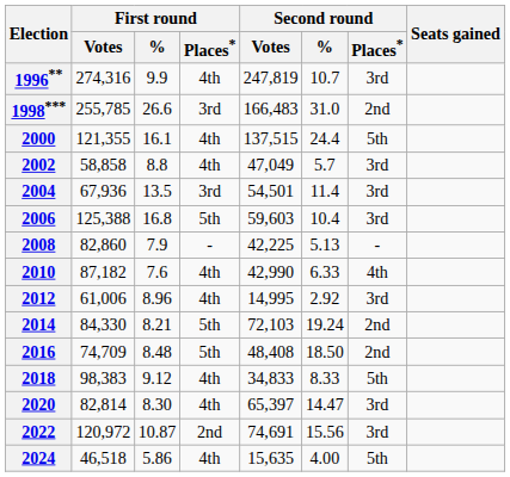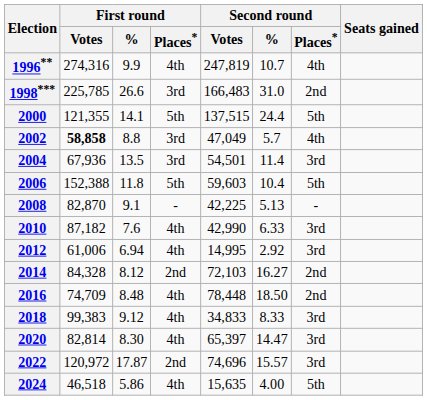 <table class=wikitable style=text-align:center>
 <tr>
 <th rowspan=2>Election</th>
 <th colspan=3>First round</th>
 <th colspan=3>Second round</th>
 <th rowspan=2>Seats gained</th>
 </tr>
 <tr>
 <th>Votes</th>
 <th>%</th>
 <th>Places<sup>*</sup></th>
 <th>Votes</th>
 <th>%</th>
 <th>Places<sup>*</sup></th>
 </tr>
 <tr>
 <th><a href='#'>1996</a><sup>**</sup></th>
 <td>274,316</td>
 <td>9.9</td>
 <td>4th</td>
 <td>247,819</td>
 <td>10.7</td>
-<td>3rd</td>
+<td>4th</td>
 <td></td>
 </tr>
 <tr>
 <th><a href='#'>1998</a><sup>***</sup></th>
-<td>255,785</td>
+<td>225,785</td>
 <td>26.6</td>
 <td>3rd</td>
 <td>166,483</td>
 <td>31.0</td>
 <td>2nd</td>
 <td></td>
 </tr>
 <tr>
 <th><a href='#'>2000</a></th>
 <td>121,355</td>
-<td>16.1</td>
-<td>4th</td>
+<td>14.1</td>
+<td>5th</td>
 <td>137,515</td>
 <td>24.4</td>
 <td>5th</td>
 <td></td>
 </tr>
 <tr>
 <th><a href='#'>2002</a></th>
-<td>58,858</td>
+<td><strong>58,858</strong></td>
 <td>8.8</td>
-<td>4th</td>
+<td>3rd</td>
 <td>47,049</td>
 <td>5.7</td>
-<td>3rd</td>
+<td>4th</td>
 <td></td>
 </tr>
 <tr>
 <th><a href='#'>2004</a></th>
 <td>67,936</td>
 <td>13.5</td>
 <td>3rd</td>
 <td>54,501</td>
 <td>11.4</td>
 <td>3rd</td>
 <td></td>
 </tr>
 <tr>
 <th><a href='#'>2006</a></th>
-<td>125,388</td>
-<td>16.8</td>
+<td>152,388</td>
+<td>11.8</td>
 <td>5th</td>
 <td>59,603</td>
 <td>10.4</td>
-<td>3rd</td>
+<td>5th</td>
 <td></td>
 </tr>
 <tr>
 <th><a href='#'>2008</a></th>
-<td>82,860</td>
-<td>7.9</td>
+<td>82,870</td>
+<td>9.1</td>
 <td>-</td>
 <td>42,225</td>
 <td>5.13</td>
 <td>-</td>
 <td></td>
 </tr>
 <tr>
 <th><a href='#'>2010</a></th>
 <td>87,182</td>
 <td>7.6</td>
 <td>4th</td>
 <td>42,990</td>
 <td>6.33</td>
-<td>4th</td>
+<td>3rd</td>
 <td></td>
 </tr>
 <tr>
 <th><a href='#'>2012</a></th>
 <td>61,006</td>
-<td>8.96</td>
+<td>6.94</td>
 <td>4th</td>
 <td>14,995</td>
 <td>2.92</td>
 <td>3rd</td>
 <td></td>
 </tr>
 <tr>
 <th><a href='#'>2014</a></th>
-<td>84,330</td>
-<td>8.21</td>
-<td>5th</td>
+<td>84,328</td>
+<td>8.12</td>
+<td>2nd</td>
 <td>72,103</td>
-<td>19.24</td>
+<td>16.27</td>
 <td>2nd</td>
 <td></td>
 </tr>
 <tr>
 <th><a href='#'>2016</a></th>
 <td>74,709</td>
 <td>8.48</td>
-<td>5th</td>
-<td>48,408</td>
+<td>4th</td>
+<td>78,448</td>
 <td>18.50</td>
 <td>2nd</td>
 <td></td>
 </tr>
 <tr>
 <th><a href='#'>2018</a></th>
-<td>98,383</td>
+<td>99,383</td>
 <td>9.12</td>
 <td>4th</td>
 <td>34,833</td>
 <td>8.33</td>
-<td>5th</td>
+<td>3rd</td>
 <td></td>
 </tr>
 <tr>
 <th><a href='#'>2020</a></th>
 <td>82,814</td>
 <td>8.30</td>
 <td>4th</td>
 <td>65,397</td>
 <td>14.47</td>
 <td>3rd</td>
 <td></td>
 </tr>
 <tr>
 <th><a href='#'>2022</a></th>
 <td>120,972</td>
-<td>10.87</td>
+<td>17.87</td>
 <td>2nd</td>
-<td>74,691</td>
-<td>15.56</td>
+<td>74,696</td>
+<td>15.57</td>
 <td>3rd</td>
 <td></td>
 </tr>
 <tr>
 <th><a href='#'>2024</a></th>
 <td>46,518</td>
 <td>5.86</td>
 <td>4th</td>
 <td>15,635</td>
 <td>4.00</td>
 <td>5th</td>
 <td></td>
 </tr>
 </table>
